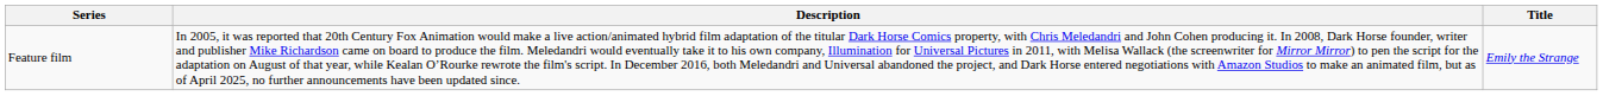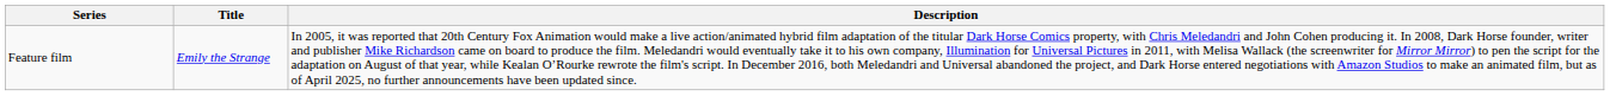 <table class="wikitable">
 <tr>
 <th style="width:150pt;">Series</th>
+<th style="width:100pt;">Title</th>
 <th>Description</th>
-<th style="width:100pt;">Title</th>
 </tr>
 <tr>
 <td>Feature film</td>
+<td><em><a href='#'>Emily the Strange</a></em></td>
 <td>In 2005, it was reported that 20th Century Fox Animation would make a live action/animated hybrid film adaptation of the titular <a href='#'>Dark Horse Comics</a> property, with <a href='#'>Chris Meledandri</a> and John Cohen producing it. In 2008, Dark Horse founder, writer and publisher <a href='#'>Mike Richardson</a> came on board to produce the film. Meledandri would eventually take it to his own company, <a href='#'>Illumination</a> for <a href='#'>Universal Pictures</a> in 2011, with Melisa Wallack (the screenwriter for <em><a href='#'>Mirror Mirror</a></em>) to pen the script for the adaptation on August of that year, while Kealan O’Rourke rewrote the film's script. In December 2016, both Meledandri and Universal abandoned the project, and Dark Horse entered negotiations with <a href='#'>Amazon Studios</a> to make an animated film, but as of April 2025, no further announcements have been updated since.</td>
-<td><em><a href='#'>Emily the Strange</a></em></td>
 </tr>
 </table>
